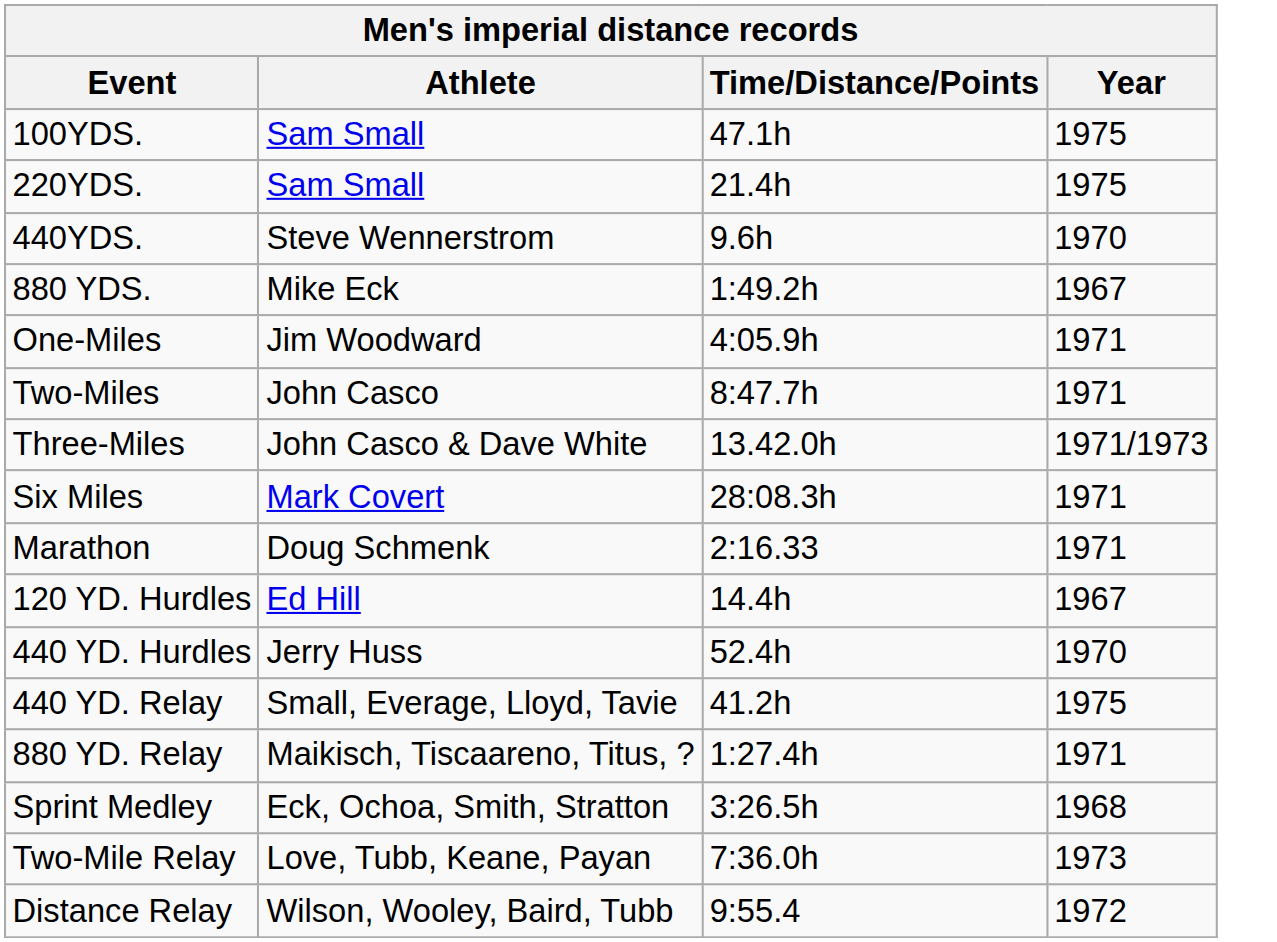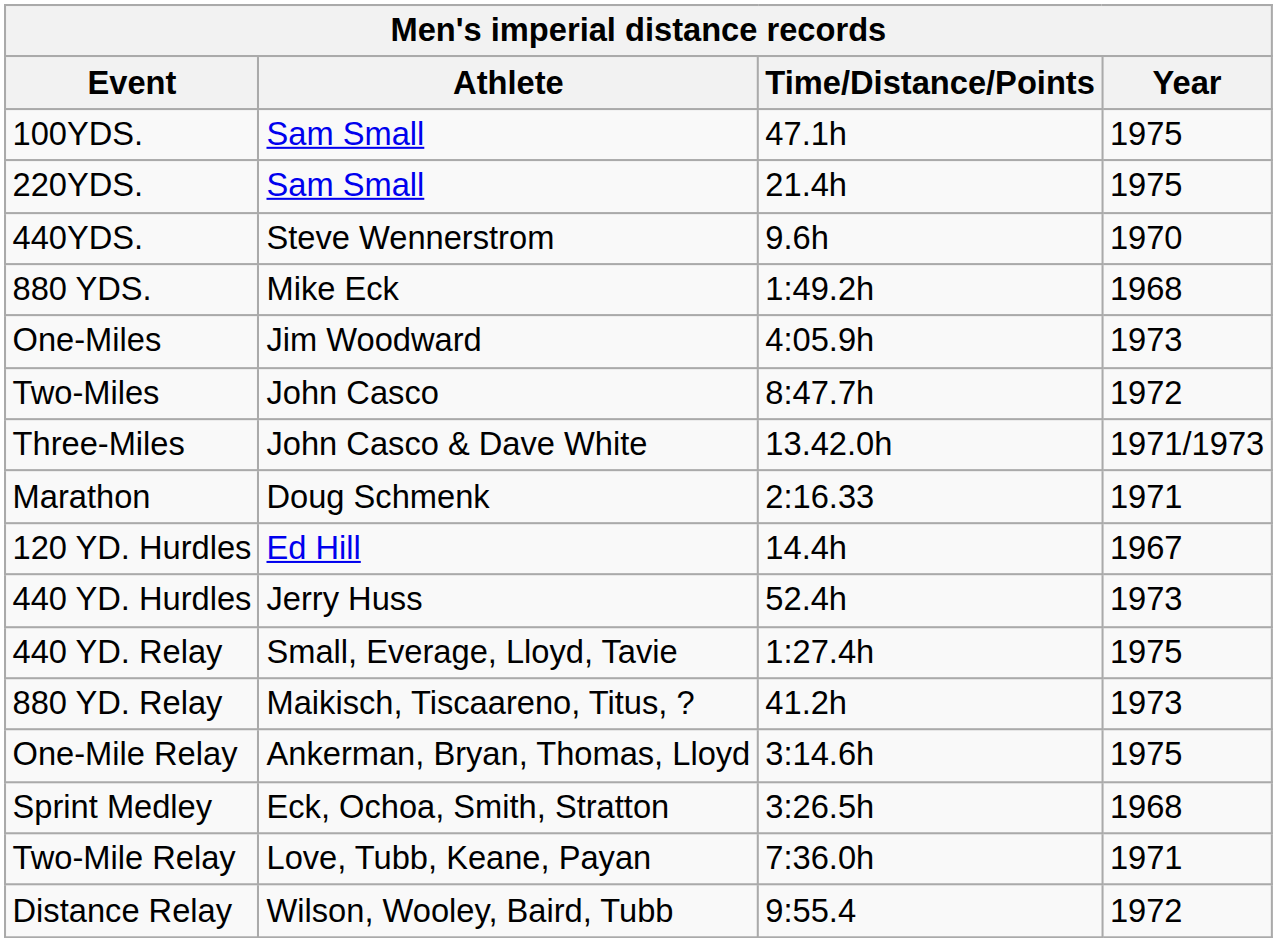 <table class="wikitable sortable">
 <tr>
 <th colspan=4>Men's imperial distance records</th>
 </tr>
 <tr>
 <th>Event</th>
 <th>Athlete</th>
 <th>Time/Distance/Points</th>
 <th>Year</th>
 </tr>
 <tr>
 <td>100YDS.</td>
 <td><a href='#'>Sam Small</a></td>
 <td>47.1h</td>
 <td>1975</td>
 </tr>
 <tr>
 <td>220YDS.</td>
 <td><a href='#'>Sam Small</a></td>
 <td>21.4h</td>
 <td>1975</td>
 </tr>
 <tr>
 <td>440YDS.</td>
 <td>Steve Wennerstrom</td>
 <td>9.6h</td>
 <td>1970</td>
 </tr>
 <tr>
 <td>880 YDS.</td>
 <td>Mike Eck</td>
 <td>1:49.2h</td>
-<td>1967</td>
+<td>1968</td>
 </tr>
 <tr>
 <td>One-Miles</td>
 <td>Jim Woodward</td>
 <td>4:05.9h</td>
-<td>1971</td>
+<td>1973</td>
 </tr>
 <tr>
 <td>Two-Miles</td>
 <td>John Casco</td>
 <td>8:47.7h</td>
-<td>1971</td>
+<td>1972</td>
 </tr>
 <tr>
 <td>Three-Miles</td>
 <td>John Casco & Dave White</td>
 <td>13.42.0h</td>
 <td>1971/1973</td>
-</tr>
-<tr>
-<td>Six Miles</td>
-<td><a href='#'>Mark Covert</a></td>
-<td>28:08.3h</td>
-<td>1971</td>
 </tr>
 <tr>
 <td>Marathon</td>
 <td>Doug Schmenk</td>
 <td>2:16.33</td>
 <td>1971</td>
 </tr>
 <tr>
 <td>120 YD. Hurdles</td>
 <td><a href='#'>Ed Hill</a></td>
 <td>14.4h</td>
 <td>1967</td>
 </tr>
 <tr>
 <td>440 YD. Hurdles</td>
 <td>Jerry Huss</td>
 <td>52.4h</td>
-<td>1970</td>
+<td>1973</td>
 </tr>
 <tr>
 <td>440 YD. Relay</td>
 <td>Small, Everage, Lloyd, Tavie</td>
-<td>41.2h</td>
+<td>1:27.4h</td>
 <td>1975</td>
 </tr>
 <tr>
 <td>880 YD. Relay</td>
 <td>Maikisch, Tiscaareno, Titus, ?</td>
-<td>1:27.4h</td>
-<td>1971</td>
+<td>41.2h</td>
+<td>1973</td>
+</tr>
+<tr>
+<td>One-Mile Relay</td>
+<td>Ankerman, Bryan, Thomas, Lloyd</td>
+<td>3:14.6h</td>
+<td>1975</td>
 </tr>
 <tr>
 <td>Sprint Medley</td>
 <td>Eck, Ochoa, Smith, Stratton</td>
 <td>3:26.5h</td>
 <td>1968</td>
 </tr>
 <tr>
 <td>Two-Mile Relay</td>
 <td>Love, Tubb, Keane, Payan</td>
 <td>7:36.0h</td>
-<td>1973</td>
+<td>1971</td>
 </tr>
 <tr>
 <td>Distance Relay</td>
 <td>Wilson, Wooley, Baird, Tubb</td>
 <td>9:55.4</td>
 <td>1972</td>
 </tr>
 </table>
